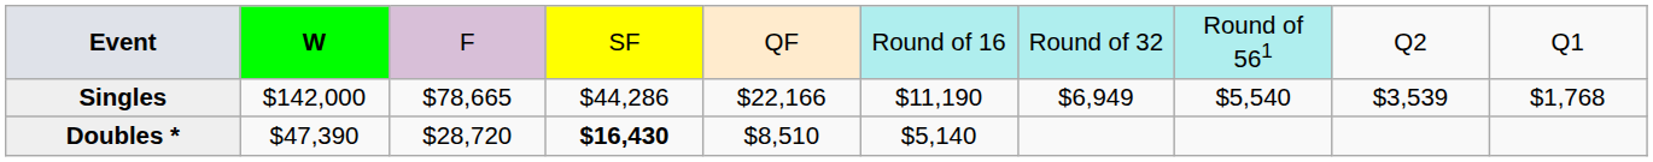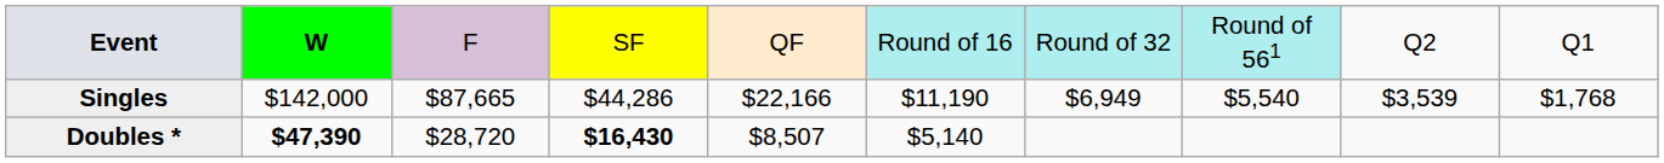 <table class=wikitable style=font-size:90%;text-align:center>
 <tr>
 <td style="width:130px; background:#dfe2e9;"><strong>Event</strong></td>
 <td style="width:80px; background:lime;"><strong>W</strong></td>
 <td style="width:85px; background:thistle;">F</td>
 <td style="width:85px; background:#ff0;">SF</td>
 <td style="width:85px; background:#ffebcd;">QF</td>
 <td style="width:85px; background:#afeeee;">Round of 16</td>
 <td style="width:85px; background:#afeeee;">Round of 32</td>
 <td style="width:85px; background:#afeeee;">Round of 56<sup>1</sup></td>
 <td width=85>Q2</td>
 <td width=85>Q1</td>
 </tr>
 <tr>
 <td style="background:#efefef;"><strong>Singles</strong></td>
 <td>$142,000</td>
-<td>$78,665</td>
+<td>$87,665</td>
 <td>$44,286</td>
 <td>$22,166</td>
 <td>$11,190</td>
 <td>$6,949</td>
 <td>$5,540</td>
 <td>$3,539</td>
 <td>$1,768</td>
 </tr>
 <tr>
 <td style="background:#efefef;"><strong>Doubles *</strong></td>
-<td>$47,390</td>
+<td><strong>$47,390</strong></td>
 <td>$28,720</td>
 <td><strong>$16,430</strong></td>
-<td>$8,510</td>
+<td>$8,507</td>
 <td>$5,140</td>
 <td></td>
 <td></td>
 <td></td>
 <td></td>
 </tr>
 </table>
